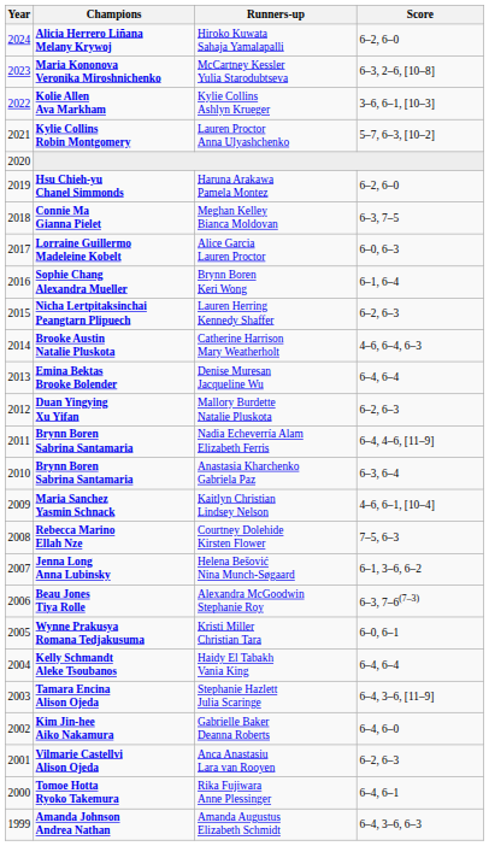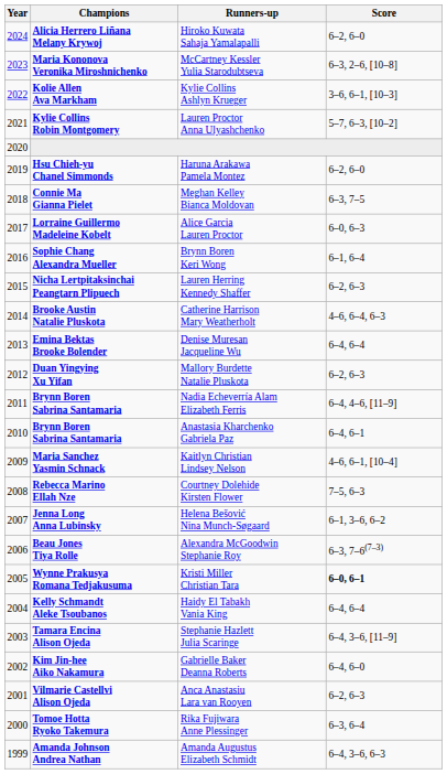 <table class="wikitable" style="font-size:90%">
 <tr>
 <th>Year</th>
 <th width="200">Champions</th>
 <th width="200">Runners-up</th>
 <th width="155">Score</th>
 </tr>
 <tr>
 <td><a href='#'>2024</a></td>
 <td> <strong><a href='#'>Alicia Herrero Liñana</a></strong> <br>  <strong><a href='#'>Melany Krywoj</a></strong></td>
 <td> <a href='#'>Hiroko Kuwata</a> <br>  <a href='#'>Sahaja Yamalapalli</a></td>
 <td>6–2, 6–0</td>
 </tr>
 <tr>
 <td><a href='#'>2023</a></td>
 <td> <strong><a href='#'>Maria Kononova</a></strong> <br>  <strong><a href='#'>Veronika Miroshnichenko</a></strong></td>
 <td> <a href='#'>McCartney Kessler</a> <br>  <a href='#'>Yulia Starodubtseva</a></td>
 <td>6–3, 2–6, [10–8]</td>
 </tr>
 <tr>
 <td><a href='#'>2022</a></td>
 <td> <strong><a href='#'>Kolie Allen</a></strong> <br>  <strong><a href='#'>Ava Markham</a></strong></td>
 <td> <a href='#'>Kylie Collins</a> <br>  <a href='#'>Ashlyn Krueger</a></td>
 <td>3–6, 6–1, [10–3]</td>
 </tr>
 <tr>
 <td>2021</td>
 <td> <strong><a href='#'>Kylie Collins</a></strong> <br>  <strong><a href='#'>Robin Montgomery</a></strong></td>
 <td> <a href='#'>Lauren Proctor</a> <br>  <a href='#'>Anna Ulyashchenko</a></td>
 <td>5–7, 6–3, [10–2]</td>
 </tr>
 <tr>
 <td>2020</td>
 <td colspan=3 bgcolor="#ededed"></td>
 </tr>
 <tr>
 <td>2019</td>
 <td> <strong><a href='#'>Hsu Chieh-yu</a></strong> <br>  <strong><a href='#'>Chanel Simmonds</a></strong></td>
 <td> <a href='#'>Haruna Arakawa</a> <br>  <a href='#'>Pamela Montez</a></td>
 <td>6–2, 6–0</td>
 </tr>
 <tr>
 <td>2018</td>
 <td> <strong><a href='#'>Connie Ma</a></strong> <br>  <strong><a href='#'>Gianna Pielet</a></strong></td>
 <td> <a href='#'>Meghan Kelley</a> <br>  <a href='#'>Bianca Moldovan</a></td>
 <td>6–3, 7–5</td>
 </tr>
 <tr>
 <td>2017</td>
 <td> <strong><a href='#'>Lorraine Guillermo</a></strong> <br>  <strong><a href='#'>Madeleine Kobelt</a></strong></td>
 <td> <a href='#'>Alice Garcia</a> <br>  <a href='#'>Lauren Proctor</a></td>
 <td>6–0, 6–3</td>
 </tr>
 <tr>
 <td>2016</td>
 <td> <strong><a href='#'>Sophie Chang</a></strong> <br>  <strong><a href='#'>Alexandra Mueller</a></strong></td>
 <td> <a href='#'>Brynn Boren</a> <br>  <a href='#'>Keri Wong</a></td>
 <td>6–1, 6–4</td>
 </tr>
 <tr>
 <td>2015</td>
 <td> <strong><a href='#'>Nicha Lertpitaksinchai</a></strong> <br>  <strong><a href='#'>Peangtarn Plipuech</a></strong></td>
 <td> <a href='#'>Lauren Herring</a> <br>  <a href='#'>Kennedy Shaffer</a></td>
 <td>6–2, 6–3</td>
 </tr>
 <tr>
 <td>2014</td>
 <td> <strong><a href='#'>Brooke Austin</a></strong> <br>  <strong><a href='#'>Natalie Pluskota</a></strong></td>
 <td> <a href='#'>Catherine Harrison</a> <br>  <a href='#'>Mary Weatherholt</a></td>
 <td>4–6, 6–4, 6–3</td>
 </tr>
 <tr>
 <td>2013</td>
 <td> <strong><a href='#'>Emina Bektas</a></strong> <br>  <strong><a href='#'>Brooke Bolender</a></strong></td>
 <td> <a href='#'>Denise Muresan</a> <br>  <a href='#'>Jacqueline Wu</a></td>
 <td>6–4, 6–4</td>
 </tr>
 <tr>
 <td>2012</td>
 <td> <strong><a href='#'>Duan Yingying</a></strong> <br>  <strong><a href='#'>Xu Yifan</a></strong></td>
 <td> <a href='#'>Mallory Burdette</a> <br>  <a href='#'>Natalie Pluskota</a></td>
 <td>6–2, 6–3</td>
 </tr>
 <tr>
 <td>2011</td>
 <td> <strong><a href='#'>Brynn Boren</a></strong> <br>  <strong><a href='#'>Sabrina Santamaria</a></strong></td>
 <td> <a href='#'>Nadia Echeverría Alam</a> <br>  <a href='#'>Elizabeth Ferris</a></td>
 <td>6–4, 4–6, [11–9]</td>
 </tr>
 <tr>
 <td>2010</td>
 <td> <strong><a href='#'>Brynn Boren</a></strong> <br>  <strong><a href='#'>Sabrina Santamaria</a></strong></td>
 <td> <a href='#'>Anastasia Kharchenko</a> <br>  <a href='#'>Gabriela Paz</a></td>
-<td>6–3, 6–4</td>
+<td>6–4, 6–1</td>
 </tr>
 <tr>
 <td>2009</td>
 <td> <strong><a href='#'>Maria Sanchez</a></strong> <br>  <strong><a href='#'>Yasmin Schnack</a></strong></td>
 <td> <a href='#'>Kaitlyn Christian</a> <br>  <a href='#'>Lindsey Nelson</a></td>
 <td>4–6, 6–1, [10–4]</td>
 </tr>
 <tr>
 <td>2008</td>
 <td> <strong><a href='#'>Rebecca Marino</a></strong> <br>  <strong><a href='#'>Ellah Nze</a></strong></td>
 <td> <a href='#'>Courtney Dolehide</a> <br>  <a href='#'>Kirsten Flower</a></td>
 <td>7–5, 6–3</td>
 </tr>
 <tr>
 <td>2007</td>
 <td> <strong><a href='#'>Jenna Long</a></strong> <br>  <strong><a href='#'>Anna Lubinsky</a></strong></td>
 <td> <a href='#'>Helena Bešović</a> <br>  <a href='#'>Nina Munch-Søgaard</a></td>
 <td>6–1, 3–6, 6–2</td>
 </tr>
 <tr>
 <td>2006</td>
 <td> <strong><a href='#'>Beau Jones</a></strong> <br>  <strong><a href='#'>Tiya Rolle</a></strong></td>
 <td> <a href='#'>Alexandra McGoodwin</a> <br>  <a href='#'>Stephanie Roy</a></td>
 <td>6–3, 7–6<sup>(7–3)</sup></td>
 </tr>
 <tr>
 <td>2005</td>
 <td> <strong><a href='#'>Wynne Prakusya</a></strong> <br>  <strong><a href='#'>Romana Tedjakusuma</a></strong></td>
 <td> <a href='#'>Kristi Miller</a> <br>  <a href='#'>Christian Tara</a></td>
-<td>6–0, 6–1</td>
+<td><strong>6–0, 6–1</strong></td>
 </tr>
 <tr>
 <td>2004</td>
 <td> <strong><a href='#'>Kelly Schmandt</a></strong> <br>  <strong><a href='#'>Aleke Tsoubanos</a></strong></td>
 <td> <a href='#'>Haidy El Tabakh</a> <br>  <a href='#'>Vania King</a></td>
 <td>6–4, 6–4</td>
 </tr>
 <tr>
 <td>2003</td>
 <td> <strong><a href='#'>Tamara Encina</a></strong> <br>  <strong><a href='#'>Alison Ojeda</a></strong></td>
 <td> <a href='#'>Stephanie Hazlett</a> <br>  <a href='#'>Julia Scaringe</a></td>
 <td>6–4, 3–6, [11–9]</td>
 </tr>
 <tr>
 <td>2002</td>
 <td> <strong><a href='#'>Kim Jin-hee</a></strong> <br>  <strong><a href='#'>Aiko Nakamura</a></strong></td>
 <td> <a href='#'>Gabrielle Baker</a> <br>  <a href='#'>Deanna Roberts</a></td>
 <td>6–4, 6–0</td>
 </tr>
 <tr>
 <td>2001</td>
 <td> <strong><a href='#'>Vilmarie Castellvi</a></strong> <br>  <strong><a href='#'>Alison Ojeda</a></strong></td>
 <td> <a href='#'>Anca Anastasiu</a> <br>  <a href='#'>Lara van Rooyen</a></td>
 <td>6–2, 6–3</td>
 </tr>
 <tr>
 <td>2000</td>
 <td> <strong><a href='#'>Tomoe Hotta</a></strong> <br>  <strong><a href='#'>Ryoko Takemura</a></strong></td>
 <td> <a href='#'>Rika Fujiwara</a> <br>  <a href='#'>Anne Plessinger</a></td>
-<td>6–4, 6–1</td>
+<td>6–3, 6–4</td>
 </tr>
 <tr>
 <td>1999</td>
 <td> <strong><a href='#'>Amanda Johnson</a></strong> <br>  <strong><a href='#'>Andrea Nathan</a></strong></td>
 <td> <a href='#'>Amanda Augustus</a> <br>  <a href='#'>Elizabeth Schmidt</a></td>
 <td>6–4, 3–6, 6–3</td>
 </tr>
 </table>
